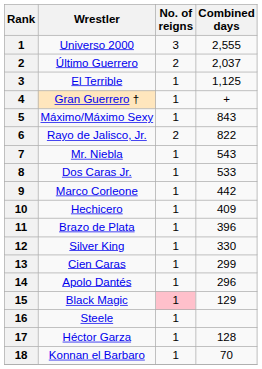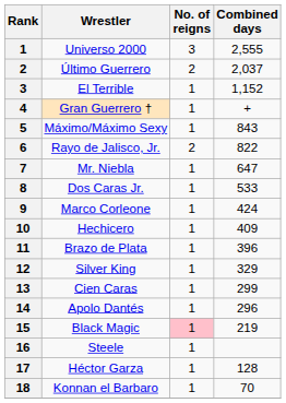 <table class="wikitable sortable" style="text-align: center">
 <tr>
 <th>Rank</th>
 <th>Wrestler</th>
 <th>No. of<br>reigns</th>
 <th>Combined<br>days</th>
 </tr>
 <tr>
 <th>1</th>
 <td><a href='#'>Universo 2000</a></td>
 <td>3</td>
 <td>2,555</td>
 </tr>
 <tr>
 <th>2</th>
 <td><a href='#'>Último Guerrero</a></td>
 <td>2</td>
 <td>2,037</td>
 </tr>
 <tr>
 <th>3</th>
 <td><a href='#'>El Terrible</a></td>
 <td>1</td>
-<td>1,125</td>
+<td>1,152</td>
 </tr>
 <tr>
 <th>4</th>
 <td style="background-color: #ffe6bd"><a href='#'>Gran Guerrero</a> †</td>
 <td>1</td>
 <td>+</td>
 </tr>
 <tr>
 <th>5</th>
 <td><a href='#'>Máximo/Máximo Sexy</a></td>
 <td>1</td>
 <td>843</td>
 </tr>
 <tr>
 <th>6</th>
 <td><a href='#'>Rayo de Jalisco, Jr.</a></td>
 <td>2</td>
 <td>822</td>
 </tr>
 <tr>
 <th>7</th>
 <td><a href='#'>Mr. Niebla</a></td>
 <td>1</td>
-<td>543</td>
+<td>647</td>
 </tr>
 <tr>
 <th>8</th>
 <td><a href='#'>Dos Caras Jr.</a></td>
 <td>1</td>
 <td>533</td>
 </tr>
 <tr>
 <th>9</th>
 <td><a href='#'>Marco Corleone</a></td>
 <td>1</td>
-<td>442</td>
+<td>424</td>
 </tr>
 <tr>
 <th>10</th>
 <td><a href='#'>Hechicero</a></td>
 <td>1</td>
 <td>409</td>
 </tr>
 <tr>
 <th>11</th>
 <td><a href='#'>Brazo de Plata</a></td>
 <td>1</td>
 <td>396</td>
 </tr>
 <tr>
 <th>12</th>
 <td><a href='#'>Silver King</a></td>
 <td>1</td>
-<td>330</td>
+<td>329</td>
 </tr>
 <tr>
 <th>13</th>
 <td><a href='#'>Cien Caras</a></td>
 <td>1</td>
 <td>299</td>
 </tr>
 <tr>
 <th>14</th>
 <td><a href='#'>Apolo Dantés</a></td>
 <td>1</td>
 <td>296</td>
 </tr>
 <tr>
 <th>15</th>
 <td><a href='#'>Black Magic</a></td>
 <td style="background: pink;">1</td>
-<td>129</td>
+<td>219</td>
 </tr>
 <tr>
 <th>16</th>
 <td><a href='#'>Steele</a></td>
 <td>1</td>
 <td></td>
 </tr>
 <tr>
 <th>17</th>
 <td><a href='#'>Héctor Garza</a></td>
 <td>1</td>
 <td>128</td>
 </tr>
 <tr>
 <th>18</th>
 <td><a href='#'>Konnan el Barbaro</a></td>
 <td>1</td>
 <td>70</td>
 </tr>
 <tr>
 </tr>
 </table>
